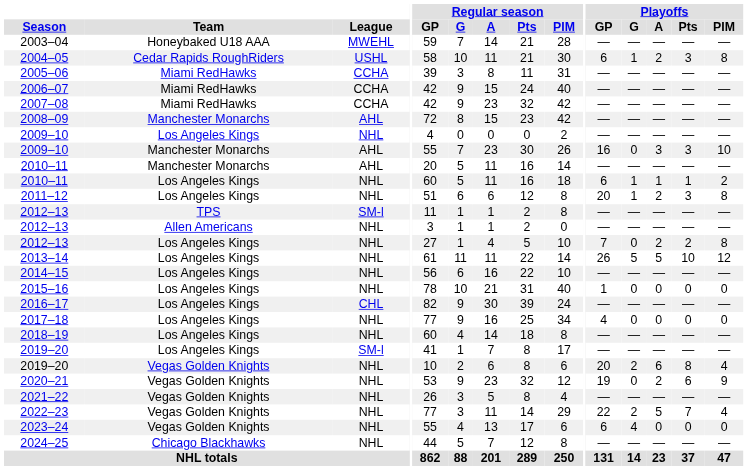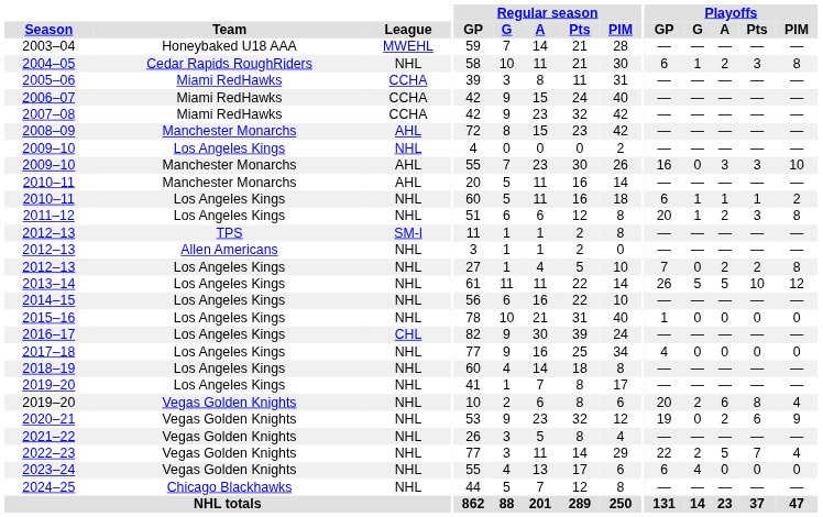 <table border="0" cellpadding="1" cellspacing="0" style="text-align:center; width:60em;">
 <tr bgcolor="#e0e0e0">
 <th colspan="3" bgcolor="#ffffff"></th>
 <th rowspan="99" bgcolor="#ffffff"></th>
 <th colspan="5"><a href='#'>Regular season</a></th>
 <th rowspan="99" bgcolor="#ffffff"></th>
 <th colspan="5"><a href='#'>Playoffs</a></th>
 </tr>
 <tr bgcolor="#e0e0e0">
 <th><a href='#'>Season</a></th>
 <th>Team</th>
 <th>League</th>
 <th>GP</th>
 <th><a href='#'>G</a></th>
 <th><a href='#'>A</a></th>
 <th><a href='#'>Pts</a></th>
 <th><a href='#'>PIM</a></th>
 <th>GP</th>
 <th>G</th>
 <th>A</th>
 <th>Pts</th>
 <th>PIM</th>
 </tr>
 <tr>
 <td>2003–04</td>
 <td>Honeybaked U18 AAA</td>
 <td><a href='#'>MWEHL</a></td>
 <td>59</td>
 <td>7</td>
 <td>14</td>
 <td>21</td>
 <td>28</td>
 <td>—</td>
 <td>—</td>
 <td>—</td>
 <td>—</td>
 <td>—</td>
 </tr>
 <tr bgcolor="#f0f0f0">
 <td><a href='#'>2004–05</a></td>
 <td><a href='#'>Cedar Rapids RoughRiders</a></td>
-<td><a href='#'>USHL</a></td>
+<td>NHL</td>
 <td>58</td>
 <td>10</td>
 <td>11</td>
 <td>21</td>
 <td>30</td>
 <td>6</td>
 <td>1</td>
 <td>2</td>
 <td>3</td>
 <td>8</td>
 </tr>
 <tr>
 <td><a href='#'>2005–06</a></td>
 <td><a href='#'>Miami RedHawks</a></td>
 <td><a href='#'>CCHA</a></td>
 <td>39</td>
 <td>3</td>
 <td>8</td>
 <td>11</td>
 <td>31</td>
 <td>—</td>
 <td>—</td>
 <td>—</td>
 <td>—</td>
 <td>—</td>
 </tr>
 <tr bgcolor="#f0f0f0">
 <td><a href='#'>2006–07</a></td>
 <td>Miami RedHawks</td>
 <td>CCHA</td>
 <td>42</td>
 <td>9</td>
 <td>15</td>
 <td>24</td>
 <td>40</td>
 <td>—</td>
 <td>—</td>
 <td>—</td>
 <td>—</td>
 <td>—</td>
 </tr>
 <tr>
 <td><a href='#'>2007–08</a></td>
 <td>Miami RedHawks</td>
 <td>CCHA</td>
 <td>42</td>
 <td>9</td>
 <td>23</td>
 <td>32</td>
 <td>42</td>
 <td>—</td>
 <td>—</td>
 <td>—</td>
 <td>—</td>
 <td>—</td>
 </tr>
 <tr bgcolor="#f0f0f0">
 <td><a href='#'>2008–09</a></td>
 <td><a href='#'>Manchester Monarchs</a></td>
 <td><a href='#'>AHL</a></td>
 <td>72</td>
 <td>8</td>
 <td>15</td>
 <td>23</td>
 <td>42</td>
 <td>—</td>
 <td>—</td>
 <td>—</td>
 <td>—</td>
 <td>—</td>
 </tr>
 <tr>
 <td><a href='#'>2009–10</a></td>
 <td><a href='#'>Los Angeles Kings</a></td>
 <td><a href='#'>NHL</a></td>
 <td>4</td>
 <td>0</td>
 <td>0</td>
 <td>0</td>
 <td>2</td>
 <td>—</td>
 <td>—</td>
 <td>—</td>
 <td>—</td>
 <td>—</td>
 </tr>
 <tr bgcolor="#f0f0f0">
 <td><a href='#'>2009–10</a></td>
 <td>Manchester Monarchs</td>
 <td>AHL</td>
 <td>55</td>
 <td>7</td>
 <td>23</td>
 <td>30</td>
 <td>26</td>
 <td>16</td>
 <td>0</td>
 <td>3</td>
 <td>3</td>
 <td>10</td>
 </tr>
 <tr>
 <td><a href='#'>2010–11</a></td>
 <td>Manchester Monarchs</td>
 <td>AHL</td>
 <td>20</td>
 <td>5</td>
 <td>11</td>
 <td>16</td>
 <td>14</td>
 <td>—</td>
 <td>—</td>
 <td>—</td>
 <td>—</td>
 <td>—</td>
 </tr>
 <tr bgcolor="#f0f0f0">
 <td><a href='#'>2010–11</a></td>
 <td>Los Angeles Kings</td>
 <td>NHL</td>
 <td>60</td>
 <td>5</td>
 <td>11</td>
 <td>16</td>
 <td>18</td>
 <td>6</td>
 <td>1</td>
 <td>1</td>
 <td>1</td>
 <td>2</td>
 </tr>
 <tr>
 <td><a href='#'>2011–12</a></td>
 <td>Los Angeles Kings</td>
 <td>NHL</td>
 <td>51</td>
 <td>6</td>
 <td>6</td>
 <td>12</td>
 <td>8</td>
 <td>20</td>
 <td>1</td>
 <td>2</td>
 <td>3</td>
 <td>8</td>
 </tr>
 <tr bgcolor="#f0f0f0">
 <td><a href='#'>2012–13</a></td>
 <td><a href='#'>TPS</a></td>
 <td><a href='#'>SM-l</a></td>
 <td>11</td>
 <td>1</td>
 <td>1</td>
 <td>2</td>
 <td>8</td>
 <td>—</td>
 <td>—</td>
 <td>—</td>
 <td>—</td>
 <td>—</td>
 </tr>
 <tr>
 <td><a href='#'>2012–13</a></td>
 <td><a href='#'>Allen Americans</a></td>
 <td>NHL</td>
 <td>3</td>
 <td>1</td>
 <td>1</td>
 <td>2</td>
 <td>0</td>
 <td>—</td>
 <td>—</td>
 <td>—</td>
 <td>—</td>
 <td>—</td>
 </tr>
 <tr bgcolor="#f0f0f0">
 <td><a href='#'>2012–13</a></td>
 <td>Los Angeles Kings</td>
 <td>NHL</td>
 <td>27</td>
 <td>1</td>
 <td>4</td>
 <td>5</td>
 <td>10</td>
 <td>7</td>
 <td>0</td>
 <td>2</td>
 <td>2</td>
 <td>8</td>
 </tr>
 <tr>
 <td><a href='#'>2013–14</a></td>
 <td>Los Angeles Kings</td>
 <td>NHL</td>
 <td>61</td>
 <td>11</td>
 <td>11</td>
 <td>22</td>
 <td>14</td>
 <td>26</td>
 <td>5</td>
 <td>5</td>
 <td>10</td>
 <td>12</td>
 </tr>
 <tr bgcolor="#f0f0f0">
 <td><a href='#'>2014–15</a></td>
 <td>Los Angeles Kings</td>
 <td>NHL</td>
 <td>56</td>
 <td>6</td>
 <td>16</td>
 <td>22</td>
 <td>10</td>
 <td>—</td>
 <td>—</td>
 <td>—</td>
 <td>—</td>
 <td>—</td>
 </tr>
 <tr>
 <td><a href='#'>2015–16</a></td>
 <td>Los Angeles Kings</td>
 <td>NHL</td>
 <td>78</td>
 <td>10</td>
 <td>21</td>
 <td>31</td>
 <td>40</td>
 <td>1</td>
 <td>0</td>
 <td>0</td>
 <td>0</td>
 <td>0</td>
 </tr>
 <tr bgcolor="#f0f0f0">
 <td><a href='#'>2016–17</a></td>
 <td>Los Angeles Kings</td>
 <td><a href='#'>CHL</a></td>
 <td>82</td>
 <td>9</td>
 <td>30</td>
 <td>39</td>
 <td>24</td>
 <td>—</td>
 <td>—</td>
 <td>—</td>
 <td>—</td>
 <td>—</td>
 </tr>
 <tr>
 <td><a href='#'>2017–18</a></td>
 <td>Los Angeles Kings</td>
 <td>NHL</td>
 <td>77</td>
 <td>9</td>
 <td>16</td>
 <td>25</td>
 <td>34</td>
 <td>4</td>
 <td>0</td>
 <td>0</td>
 <td>0</td>
 <td>0</td>
 </tr>
 <tr bgcolor="#f0f0f0">
 <td><a href='#'>2018–19</a></td>
 <td>Los Angeles Kings</td>
 <td>NHL</td>
 <td>60</td>
 <td>4</td>
 <td>14</td>
 <td>18</td>
 <td>8</td>
 <td>—</td>
 <td>—</td>
 <td>—</td>
 <td>—</td>
 <td>—</td>
 </tr>
 <tr>
 <td><a href='#'>2019–20</a></td>
 <td>Los Angeles Kings</td>
-<td><a href='#'>SM-l</a></td>
+<td>NHL</td>
 <td>41</td>
 <td>1</td>
 <td>7</td>
 <td>8</td>
 <td>17</td>
 <td>—</td>
 <td>—</td>
 <td>—</td>
 <td>—</td>
 <td>—</td>
 </tr>
 <tr bgcolor="#f0f0f0">
 <td>2019–20</td>
 <td><a href='#'>Vegas Golden Knights</a></td>
 <td>NHL</td>
 <td>10</td>
 <td>2</td>
 <td>6</td>
 <td>8</td>
 <td>6</td>
 <td>20</td>
 <td>2</td>
 <td>6</td>
 <td>8</td>
 <td>4</td>
 </tr>
 <tr>
 <td><a href='#'>2020–21</a></td>
 <td>Vegas Golden Knights</td>
 <td>NHL</td>
 <td>53</td>
 <td>9</td>
 <td>23</td>
 <td>32</td>
 <td>12</td>
 <td>19</td>
 <td>0</td>
 <td>2</td>
 <td>6</td>
 <td>9</td>
 </tr>
 <tr bgcolor="#f0f0f0">
 <td><a href='#'>2021–22</a></td>
 <td>Vegas Golden Knights</td>
 <td>NHL</td>
 <td>26</td>
 <td>3</td>
 <td>5</td>
 <td>8</td>
 <td>4</td>
 <td>—</td>
 <td>—</td>
 <td>—</td>
 <td>—</td>
 <td>—</td>
 </tr>
 <tr>
 <td><a href='#'>2022–23</a></td>
 <td>Vegas Golden Knights</td>
 <td>NHL</td>
 <td>77</td>
 <td>3</td>
 <td>11</td>
 <td>14</td>
 <td>29</td>
 <td>22</td>
 <td>2</td>
 <td>5</td>
 <td>7</td>
 <td>4</td>
 </tr>
 <tr bgcolor="#f0f0f0">
 <td><a href='#'>2023–24</a></td>
 <td>Vegas Golden Knights</td>
 <td>NHL</td>
 <td>55</td>
 <td>4</td>
 <td>13</td>
 <td>17</td>
 <td>6</td>
 <td>6</td>
 <td>4</td>
 <td>0</td>
 <td>0</td>
 <td>0</td>
 </tr>
 <tr>
 <td><a href='#'>2024–25</a></td>
 <td><a href='#'>Chicago Blackhawks</a></td>
 <td>NHL</td>
 <td>44</td>
 <td>5</td>
 <td>7</td>
 <td>12</td>
 <td>8</td>
 <td>—</td>
 <td>—</td>
 <td>—</td>
 <td>—</td>
 <td>—</td>
 </tr>
 <tr bgcolor="#e0e0e0">
 <th colspan="3">NHL totals</th>
 <th>862</th>
 <th>88</th>
 <th>201</th>
 <th>289</th>
 <th>250</th>
 <th>131</th>
 <th>14</th>
 <th>23</th>
 <th>37</th>
 <th>47</th>
 </tr>
 </table>
